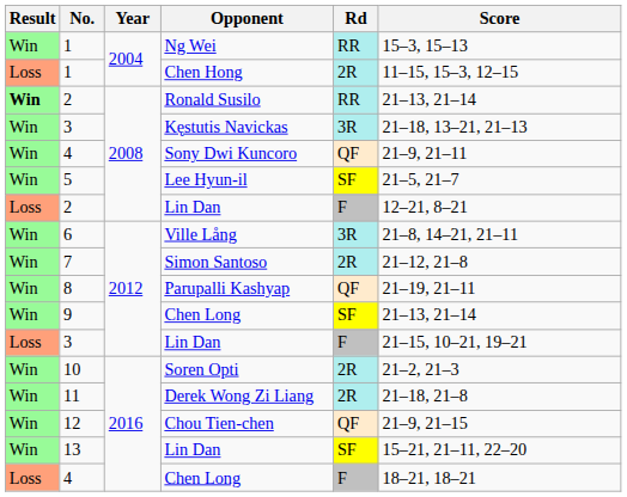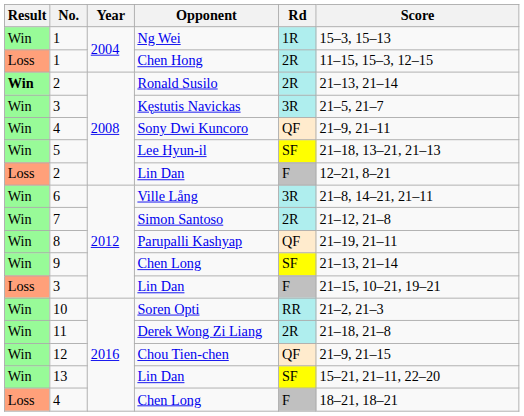 <table class="wikitable sortable" style=font-size:100%>
 <tr>
 <th scope="col">Result</th>
 <th scope="col" class="unsortable" style="width:35px;">No.</th>
 <th scope="col" style="width:45px;">Year</th>
 <th scope="col" style="width:155px;">Opponent</th>
 <th scope="col" style="width:35px;">Rd</th>
 <th scope="col" class="unsortable" style="width:220px;">Score</th>
 </tr>
 <tr>
 <td bgcolor=98FB98>Win</td>
 <td>1</td>
 <td rowspan=2><a href='#'>2004</a></td>
 <td> <a href='#'>Ng Wei</a></td>
-<td style="background:#afeeee;">RR</td>
+<td style="background:#afeeee;">1R</td>
 <td>15–3, 15–13</td>
 </tr>
 <tr>
 <td bgcolor=FFA07A>Loss</td>
 <td>1</td>
 <td> <a href='#'>Chen Hong</a></td>
 <td style="background:#afeeee;">2R</td>
 <td>11–15, 15–3, 12–15</td>
 </tr>
 <tr>
 <td bgcolor=98FB98><strong>Win</strong></td>
 <td>2</td>
 <td rowspan=5><a href='#'>2008</a></td>
 <td> <a href='#'>Ronald Susilo</a></td>
-<td style="background:#afeeee;">RR</td>
+<td style="background:#afeeee;">2R</td>
 <td>21–13, 21–14</td>
 </tr>
 <tr>
 <td bgcolor=98FB98>Win</td>
 <td>3</td>
 <td> <a href='#'>Kęstutis Navickas</a></td>
 <td style="background:#afeeee;">3R</td>
-<td>21–18, 13–21, 21–13</td>
+<td>21–5, 21–7</td>
 </tr>
 <tr>
 <td bgcolor=98FB98>Win</td>
 <td>4</td>
 <td> <a href='#'>Sony Dwi Kuncoro</a></td>
 <td style="background:#ffebcd;">QF</td>
 <td>21–9, 21–11</td>
 </tr>
 <tr>
 <td bgcolor=98FB98>Win</td>
 <td>5</td>
 <td> <a href='#'>Lee Hyun-il</a></td>
 <td style="background:yellow;">SF</td>
-<td>21–5, 21–7</td>
+<td>21–18, 13–21, 21–13</td>
 </tr>
 <tr>
 <td bgcolor=FFA07A>Loss</td>
 <td>2</td>
 <td> <a href='#'>Lin Dan</a></td>
 <td style="background:silver;">F</td>
 <td>12–21, 8–21</td>
 </tr>
 <tr>
 <td bgcolor=98FB98>Win</td>
 <td>6</td>
 <td rowspan=5><a href='#'>2012</a></td>
 <td> <a href='#'>Ville Lång</a></td>
 <td style="background:#afeeee;">3R</td>
 <td>21–8, 14–21, 21–11</td>
 </tr>
 <tr>
 <td bgcolor=98FB98>Win</td>
 <td>7</td>
 <td> <a href='#'>Simon Santoso</a></td>
 <td style="background:#afeeee;">2R</td>
 <td>21–12, 21–8</td>
 </tr>
 <tr>
 <td bgcolor=98FB98>Win</td>
 <td>8</td>
 <td> <a href='#'>Parupalli Kashyap</a></td>
 <td style="background:#ffebcd;">QF</td>
 <td>21–19, 21–11</td>
 </tr>
 <tr>
 <td bgcolor=98FB98>Win</td>
 <td>9</td>
 <td> <a href='#'>Chen Long</a></td>
 <td style="background:yellow;">SF</td>
 <td>21–13, 21–14</td>
 </tr>
 <tr>
 <td bgcolor=FFA07A>Loss</td>
 <td>3</td>
 <td> <a href='#'>Lin Dan</a></td>
 <td style="background:silver;">F</td>
 <td>21–15, 10–21, 19–21</td>
 </tr>
 <tr>
 <td bgcolor=98FB98>Win</td>
 <td>10</td>
 <td rowspan=5><a href='#'>2016</a></td>
 <td> <a href='#'>Soren Opti</a></td>
-<td style="background:#afeeee;">2R</td>
+<td style="background:#afeeee;">RR</td>
 <td>21–2, 21–3</td>
 </tr>
 <tr>
 <td bgcolor=98FB98>Win</td>
 <td>11</td>
 <td> <a href='#'>Derek Wong Zi Liang</a></td>
 <td style="background:#afeeee;">2R</td>
 <td>21–18, 21–8</td>
 </tr>
 <tr>
 <td bgcolor=98FB98>Win</td>
 <td>12</td>
 <td> <a href='#'>Chou Tien-chen</a></td>
 <td style="background:#ffebcd;">QF</td>
 <td>21–9, 21–15</td>
 </tr>
 <tr>
 <td bgcolor=98FB98>Win</td>
 <td>13</td>
 <td> <a href='#'>Lin Dan</a></td>
 <td style="background:yellow;">SF</td>
 <td>15–21, 21–11, 22–20</td>
 </tr>
 <tr>
 <td bgcolor=FFA07A>Loss</td>
 <td>4</td>
 <td> <a href='#'>Chen Long</a></td>
 <td style="background:silver;">F</td>
 <td>18–21, 18–21</td>
 </tr>
 </table>
